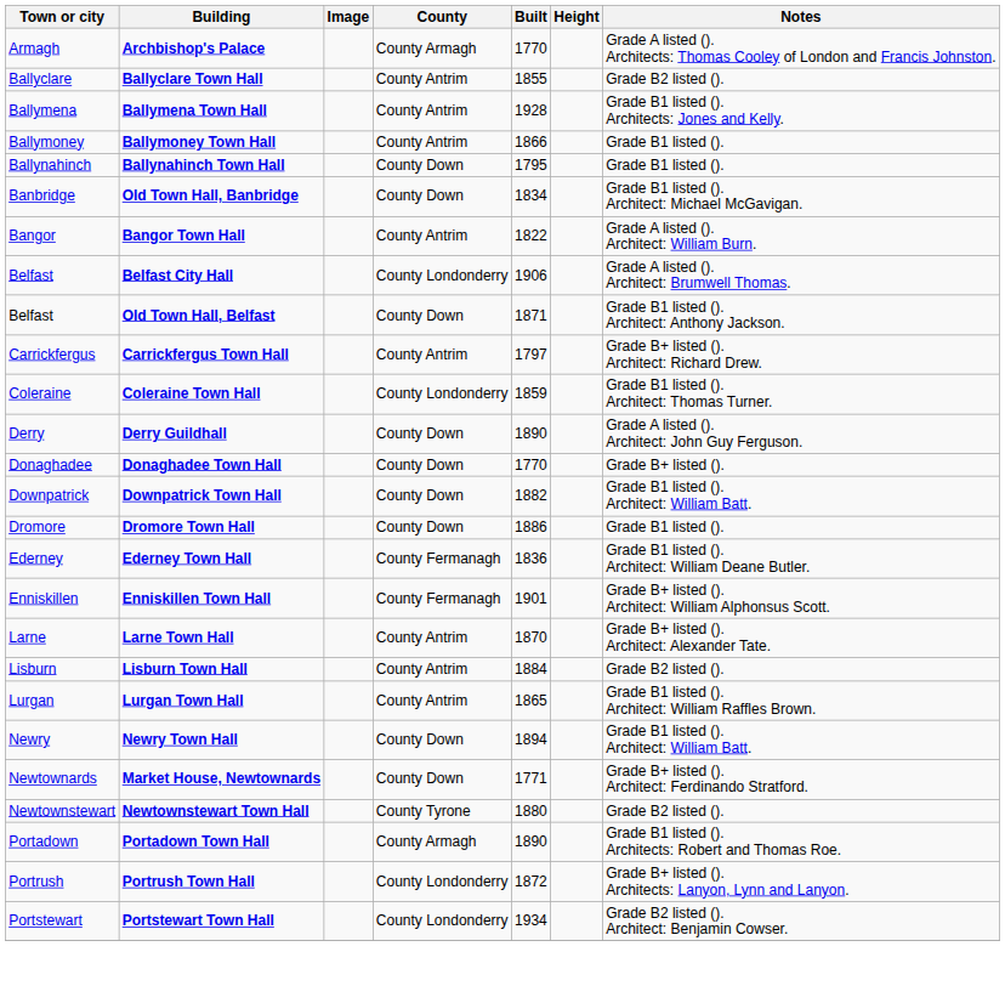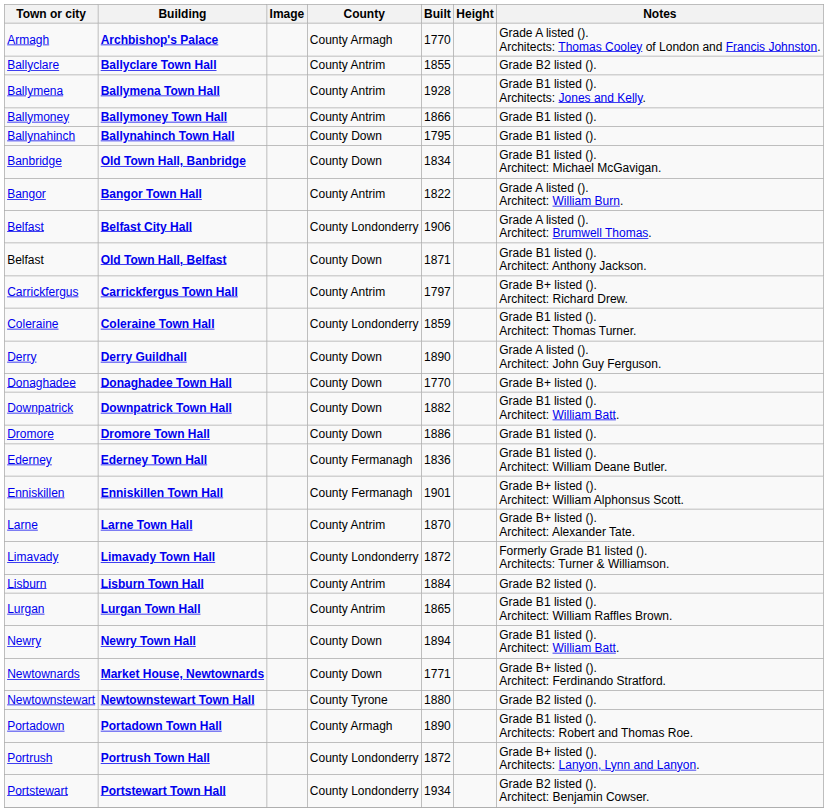 <table class="wikitable sortable">
 <tr>
 <th class=unsortable>Town or city</th>
 <th class=unsortable>Building</th>
 <th class=unsortable>Image</th>
 <th>County</th>
 <th>Built</th>
 <th>Height</th>
 <th class=unsortable>Notes</th>
 </tr>
 <tr>
 <td><a href='#'>Armagh</a></td>
 <td><strong><a href='#'>Archbishop's Palace</a></strong></td>
 <td></td>
 <td>County Armagh</td>
 <td>1770</td>
 <td></td>
 <td>Grade A listed ().<br>Architects: <a href='#'>Thomas Cooley</a> of London and <a href='#'>Francis Johnston</a>.</td>
 </tr>
 <tr>
 <td><a href='#'>Ballyclare</a></td>
 <td><strong><a href='#'>Ballyclare Town Hall</a></strong></td>
 <td></td>
 <td>County Antrim</td>
 <td>1855</td>
 <td></td>
 <td>Grade B2 listed ().</td>
 </tr>
 <tr>
 <td><a href='#'>Ballymena</a></td>
 <td><strong><a href='#'>Ballymena Town Hall</a></strong></td>
 <td></td>
 <td>County Antrim</td>
 <td>1928</td>
 <td></td>
 <td>Grade B1 listed ().<br>Architects: <a href='#'>Jones and Kelly</a>.</td>
 </tr>
 <tr>
 <td><a href='#'>Ballymoney</a></td>
 <td><strong><a href='#'>Ballymoney Town Hall</a></strong></td>
 <td></td>
 <td>County Antrim</td>
 <td>1866</td>
 <td></td>
 <td>Grade B1 listed ().</td>
 </tr>
 <tr>
 <td><a href='#'>Ballynahinch</a></td>
 <td><strong><a href='#'>Ballynahinch Town Hall</a></strong></td>
 <td></td>
 <td>County Down</td>
 <td>1795</td>
 <td></td>
 <td>Grade B1 listed ().</td>
 </tr>
 <tr>
 <td><a href='#'>Banbridge</a></td>
 <td><strong><a href='#'>Old Town Hall, Banbridge</a></strong></td>
 <td></td>
 <td>County Down</td>
 <td>1834</td>
 <td></td>
 <td>Grade B1 listed ().<br>Architect: Michael McGavigan.</td>
 </tr>
 <tr>
 <td><a href='#'>Bangor</a></td>
 <td><strong><a href='#'>Bangor Town Hall</a></strong></td>
 <td></td>
 <td>County Antrim</td>
 <td>1822</td>
 <td></td>
 <td>Grade A listed ().<br>Architect: <a href='#'>William Burn</a>.</td>
 </tr>
 <tr>
 <td><a href='#'>Belfast</a></td>
 <td><strong><a href='#'>Belfast City Hall</a></strong></td>
 <td></td>
 <td>County Londonderry</td>
 <td>1906</td>
 <td></td>
 <td>Grade A listed ().<br>Architect: <a href='#'>Brumwell Thomas</a>.</td>
 </tr>
 <tr>
 <td>Belfast</td>
 <td><strong><a href='#'>Old Town Hall, Belfast</a></strong></td>
 <td></td>
 <td>County Down</td>
 <td>1871</td>
 <td></td>
 <td>Grade B1 listed ().<br>Architect: Anthony Jackson.</td>
 </tr>
 <tr>
 <td><a href='#'>Carrickfergus</a></td>
 <td><strong><a href='#'>Carrickfergus Town Hall</a></strong></td>
 <td></td>
 <td>County Antrim</td>
 <td>1797</td>
 <td></td>
 <td>Grade B+ listed ().<br>Architect: Richard Drew.</td>
 </tr>
 <tr>
 <td><a href='#'>Coleraine</a></td>
 <td><strong><a href='#'>Coleraine Town Hall</a></strong></td>
 <td></td>
 <td>County Londonderry</td>
 <td>1859</td>
 <td></td>
 <td>Grade B1 listed ().<br>Architect: Thomas Turner.</td>
 </tr>
 <tr>
 <td><a href='#'>Derry</a></td>
 <td><strong><a href='#'>Derry Guildhall</a></strong></td>
 <td></td>
 <td>County Down</td>
 <td>1890</td>
 <td></td>
 <td>Grade A listed ().<br>Architect: John Guy Ferguson.</td>
 </tr>
 <tr>
 <td><a href='#'>Donaghadee</a></td>
 <td><strong><a href='#'>Donaghadee Town Hall</a></strong></td>
 <td></td>
 <td>County Down</td>
 <td>1770</td>
 <td></td>
 <td>Grade B+ listed ().</td>
 </tr>
 <tr>
 <td><a href='#'>Downpatrick</a></td>
 <td><strong><a href='#'>Downpatrick Town Hall</a></strong></td>
 <td></td>
 <td>County Down</td>
 <td>1882</td>
 <td></td>
 <td>Grade B1 listed ().<br>Architect: <a href='#'>William Batt</a>.</td>
 </tr>
 <tr>
 <td><a href='#'>Dromore</a></td>
 <td><strong><a href='#'>Dromore Town Hall</a></strong></td>
 <td></td>
 <td>County Down</td>
 <td>1886</td>
 <td></td>
 <td>Grade B1 listed ().</td>
 </tr>
 <tr>
 <td><a href='#'>Ederney</a></td>
 <td><strong><a href='#'>Ederney Town Hall</a></strong></td>
 <td></td>
 <td>County Fermanagh</td>
 <td>1836</td>
 <td></td>
 <td>Grade B1 listed ().<br>Architect: William Deane Butler.</td>
 </tr>
 <tr>
 <td><a href='#'>Enniskillen</a></td>
 <td><strong><a href='#'>Enniskillen Town Hall</a></strong></td>
 <td></td>
 <td>County Fermanagh</td>
 <td>1901</td>
 <td></td>
 <td>Grade B+ listed ().<br>Architect: William Alphonsus Scott.</td>
 </tr>
 <tr>
 <td><a href='#'>Larne</a></td>
 <td><strong><a href='#'>Larne Town Hall</a></strong></td>
 <td></td>
 <td>County Antrim</td>
 <td>1870</td>
 <td></td>
 <td>Grade B+ listed ().<br>Architect: Alexander Tate.</td>
 </tr>
 <tr>
+<td><a href='#'>Limavady</a></td>
+<td><strong><a href='#'>Limavady Town Hall</a></strong></td>
+<td></td>
+<td>County Londonderry</td>
+<td>1872</td>
+<td></td>
+<td>Formerly Grade B1 listed ().<br>Architects: Turner & Williamson.</td>
+</tr>
+<tr>
 <td><a href='#'>Lisburn</a></td>
 <td><strong><a href='#'>Lisburn Town Hall</a></strong></td>
 <td></td>
 <td>County Antrim</td>
 <td>1884</td>
 <td></td>
 <td>Grade B2 listed ().</td>
 </tr>
 <tr>
 <td><a href='#'>Lurgan</a></td>
 <td><strong><a href='#'>Lurgan Town Hall</a></strong></td>
 <td></td>
 <td>County Antrim</td>
 <td>1865</td>
 <td></td>
 <td>Grade B1 listed ().<br>Architect: William Raffles Brown.</td>
 </tr>
 <tr>
 <td><a href='#'>Newry</a></td>
 <td><strong><a href='#'>Newry Town Hall</a></strong></td>
 <td></td>
 <td>County Down</td>
 <td>1894</td>
 <td></td>
 <td>Grade B1 listed ().<br>Architect: <a href='#'>William Batt</a>.</td>
 </tr>
 <tr>
 <td><a href='#'>Newtownards</a></td>
 <td><strong><a href='#'>Market House, Newtownards</a></strong></td>
 <td></td>
 <td>County Down</td>
 <td>1771</td>
 <td></td>
 <td>Grade B+ listed ().<br>Architect: Ferdinando Stratford.</td>
 </tr>
 <tr>
 <td><a href='#'>Newtownstewart</a></td>
 <td><strong><a href='#'>Newtownstewart Town Hall</a></strong></td>
 <td></td>
 <td>County Tyrone</td>
 <td>1880</td>
 <td></td>
 <td>Grade B2 listed ().</td>
 </tr>
 <tr>
 <td><a href='#'>Portadown</a></td>
 <td><strong><a href='#'>Portadown Town Hall</a></strong></td>
 <td></td>
 <td>County Armagh</td>
 <td>1890</td>
 <td></td>
 <td>Grade B1 listed ().<br>Architects: Robert and Thomas Roe.</td>
 </tr>
 <tr>
 <td><a href='#'>Portrush</a></td>
 <td><strong><a href='#'>Portrush Town Hall</a></strong></td>
 <td></td>
 <td>County Londonderry</td>
 <td>1872</td>
 <td></td>
 <td>Grade B+ listed ().<br>Architects: <a href='#'>Lanyon, Lynn and Lanyon</a>.</td>
 </tr>
 <tr>
 <td><a href='#'>Portstewart</a></td>
 <td><strong><a href='#'>Portstewart Town Hall</a></strong></td>
 <td></td>
 <td>County Londonderry</td>
 <td>1934</td>
 <td></td>
 <td>Grade B2 listed ().<br>Architect: Benjamin Cowser.</td>
 </tr>
 <tr>
 </tr>
 </table>
